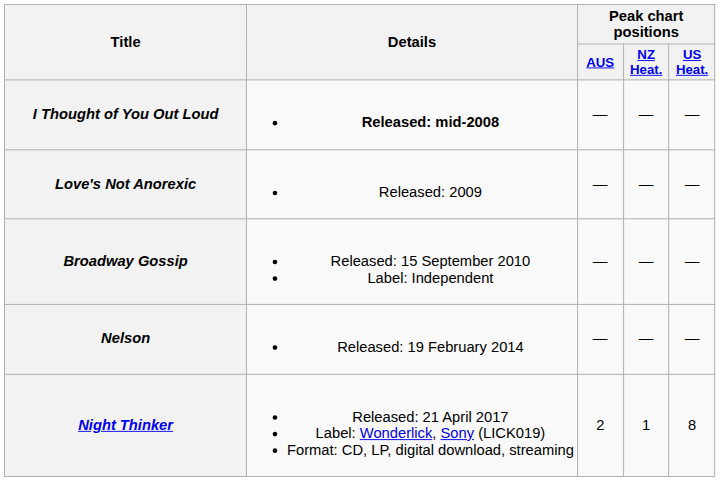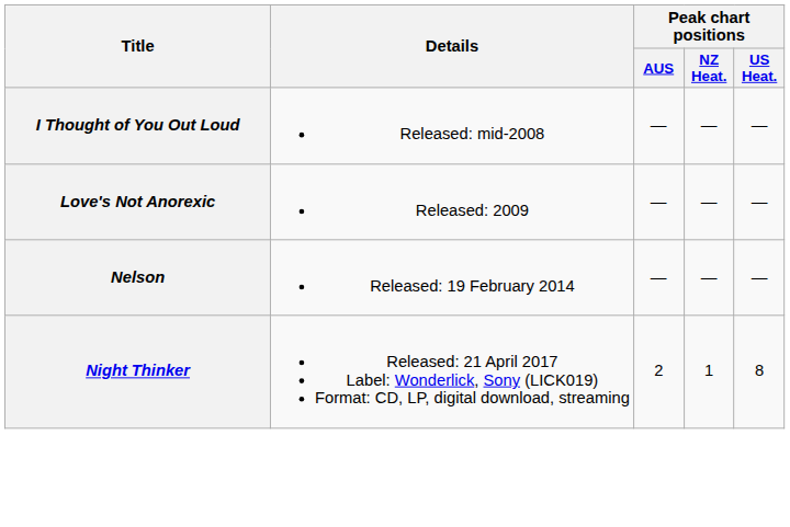 <table class="wikitable plainrowheaders" style="text-align:center;">
 <tr>
 <th scope="col" rowspan="2" style="width:16em;">Title</th>
 <th scope="col" rowspan="2">Details</th>
 <th scope="col" colspan="3">Peak chart positions</th>
 </tr>
 <tr>
 <th scope="col" style="width:3em;font-size:90%;"><a href='#'>AUS</a><br></th>
 <th scope="col" style="width:3em;font-size:90%;"><a href='#'>NZ<br>Heat.</a><br></th>
 <th scope="col" style="width:3em;font-size:90%;"><a href='#'>US<br>Heat.</a><br></th>
 </tr>
 <tr>
 <th scope="row"><em>I Thought of You Out Loud</em><br></th>
-<td><strong><br><ul><li>Released: mid-2008</li></ul></strong></td>
+<td><br><ul><li>Released: mid-2008</li></ul></td>
 <td>—</td>
 <td>—</td>
 <td>—</td>
 </tr>
 <tr>
 <th scope="row"><em>Love's Not Anorexic</em><br></th>
 <td><br><ul><li>Released: 2009</li></ul></td>
-<td>—</td>
-<td>—</td>
-<td>—</td>
-</tr>
-<tr>
-<th scope="row"><em>Broadway Gossip</em><br></th>
-<td><br><ul><li>Released: 15 September 2010</li><li>Label: Independent</li></ul></td>
 <td>—</td>
 <td>—</td>
 <td>—</td>
 </tr>
 <tr>
 <th scope="row"><em>Nelson</em></th>
 <td><br><ul><li>Released: 19 February 2014</li></ul></td>
 <td>—</td>
 <td>—</td>
 <td>—</td>
 </tr>
 <tr>
 <th scope="row"><em><a href='#'>Night Thinker</a></em></th>
 <td><br><ul><li>Released: 21 April 2017</li><li>Label: <a href='#'>Wonderlick</a>, <a href='#'>Sony</a> (LICK019)</li><li>Format: CD, LP, digital download, streaming</li></ul></td>
 <td>2</td>
 <td>1</td>
 <td>8</td>
 </tr>
 </table>
